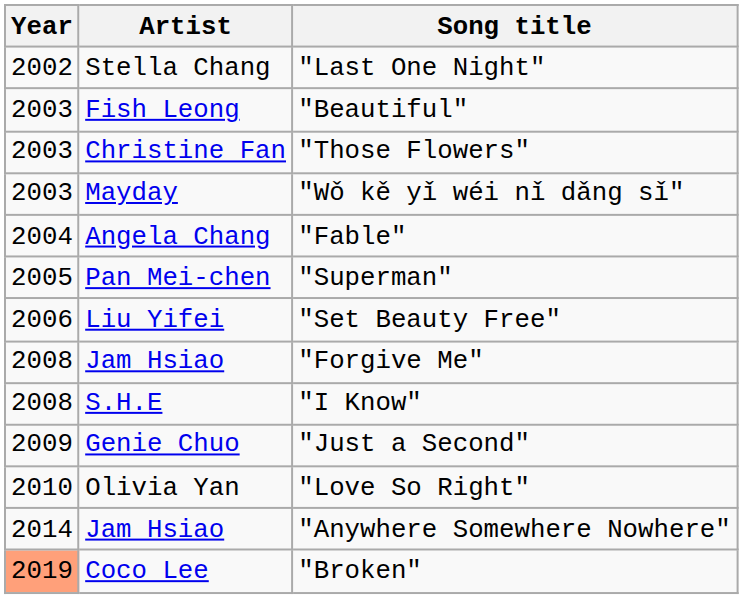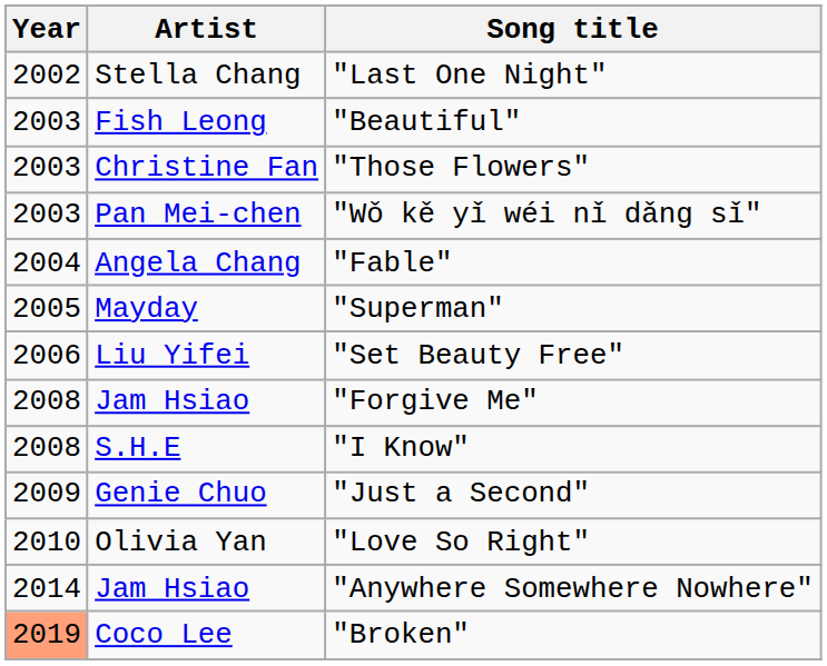 <table class="wikitable sortable">
 <tr>
 <th>Year</th>
 <th>Artist</th>
 <th>Song title</th>
 </tr>
 <tr>
 <td>2002</td>
 <td>Stella Chang</td>
 <td>"Last One Night"</td>
 </tr>
 <tr>
 <td>2003</td>
 <td><a href='#'>Fish Leong</a></td>
 <td>"Beautiful"</td>
 </tr>
 <tr>
 <td>2003</td>
 <td><a href='#'>Christine Fan</a></td>
 <td>"Those Flowers"</td>
 </tr>
 <tr>
 <td>2003</td>
-<td><a href='#'>Mayday</a></td>
+<td><a href='#'>Pan Mei-chen</a></td>
 <td>"Wǒ kě yǐ wéi nǐ dǎng sǐ"</td>
 </tr>
 <tr>
 <td>2004</td>
 <td><a href='#'>Angela Chang</a></td>
 <td>"Fable"</td>
 </tr>
 <tr>
 <td>2005</td>
-<td><a href='#'>Pan Mei-chen</a></td>
+<td><a href='#'>Mayday</a></td>
 <td>"Superman"</td>
 </tr>
 <tr>
 <td>2006</td>
 <td><a href='#'>Liu Yifei</a></td>
 <td>"Set Beauty Free"</td>
 </tr>
 <tr>
 <td>2008</td>
 <td><a href='#'>Jam Hsiao</a></td>
 <td>"Forgive Me"</td>
 </tr>
 <tr>
 <td>2008</td>
 <td><a href='#'>S.H.E</a></td>
 <td>"I Know"</td>
 </tr>
 <tr>
 <td>2009</td>
 <td><a href='#'>Genie Chuo</a></td>
 <td>"Just a Second"</td>
 </tr>
 <tr>
 <td>2010</td>
 <td>Olivia Yan</td>
 <td>"Love So Right"</td>
 </tr>
 <tr>
 <td>2014</td>
 <td><a href='#'>Jam Hsiao</a></td>
 <td>"Anywhere Somewhere Nowhere"</td>
 </tr>
 <tr>
 <td style="background: lightsalmon;">2019</td>
 <td><a href='#'>Coco Lee</a></td>
 <td>"Broken"</td>
 </tr>
 </table>
